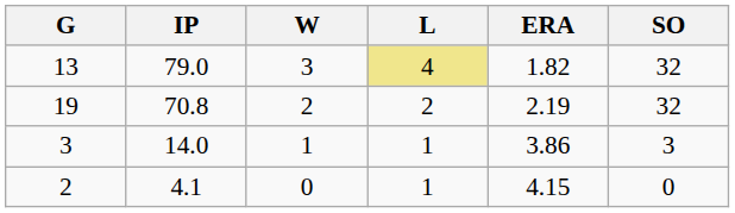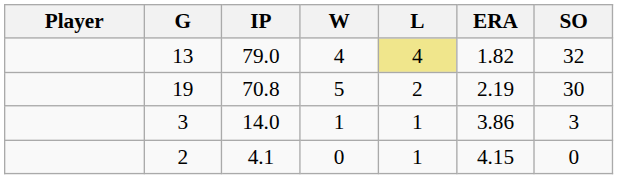 <table class="wikitable sortable">
 <tr>
+<th bgcolor="#DDDDFF" width="16%">Player</th>
 <th bgcolor="#DDDDFF" width="9%">G</th>
 <th bgcolor="#DDDDFF" width="9%">IP</th>
 <th bgcolor="#DDDDFF" width="9%">W</th>
 <th bgcolor="#DDDDFF" width="9%">L</th>
 <th bgcolor="#DDDDFF" width="9%">ERA</th>
 <th bgcolor="#DDDDFF" width="9%">SO</th>
 </tr>
 <tr align="center">
+<td></td>
 <td>13</td>
 <td>79.0</td>
-<td>3</td>
+<td>4</td>
 <td style="background: khaki;">4</td>
 <td>1.82</td>
 <td>32</td>
 </tr>
 <tr align="center">
+<td></td>
 <td>19</td>
 <td>70.8</td>
-<td>2</td>
+<td>5</td>
 <td>2</td>
 <td>2.19</td>
-<td>32</td>
+<td>30</td>
 </tr>
 <tr align="center">
+<td></td>
 <td>3</td>
 <td>14.0</td>
 <td>1</td>
 <td>1</td>
 <td>3.86</td>
 <td>3</td>
 </tr>
 <tr align="center">
+<td></td>
 <td>2</td>
 <td>4.1</td>
 <td>0</td>
 <td>1</td>
 <td>4.15</td>
 <td>0</td>
 </tr>
 </table>
